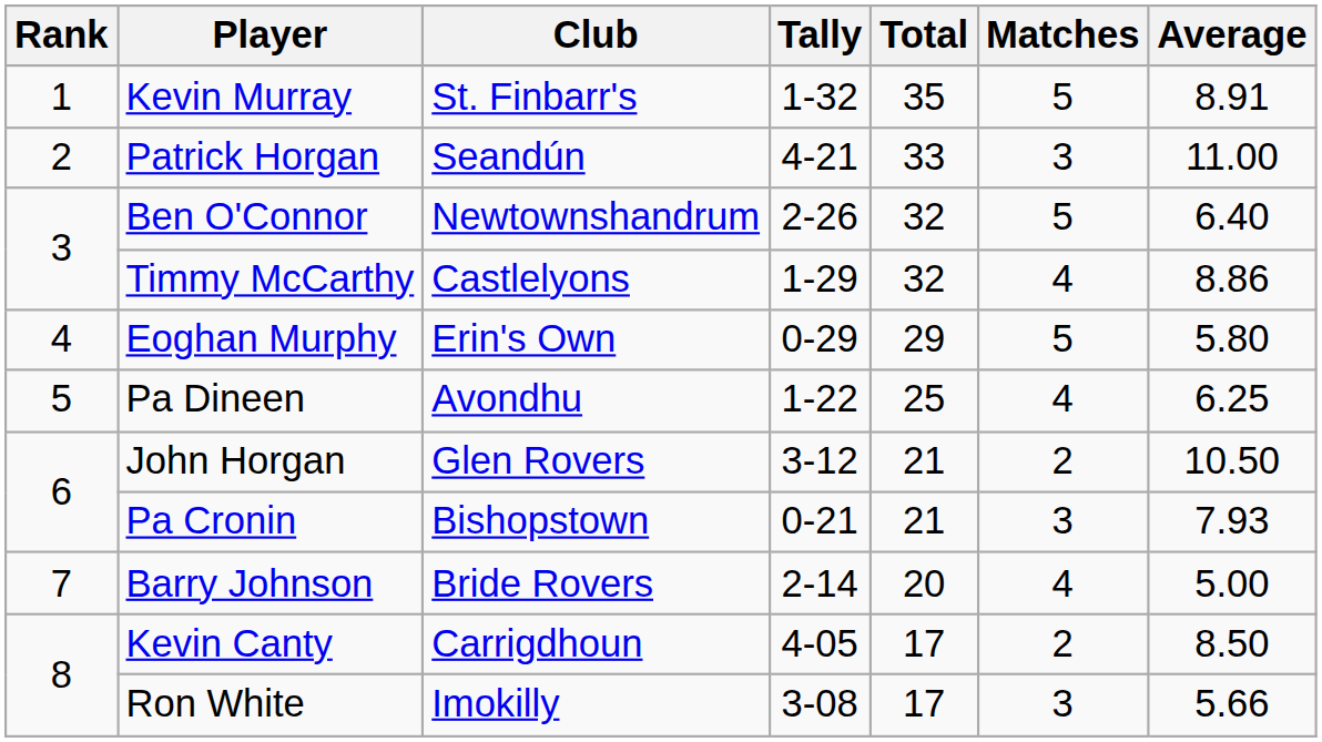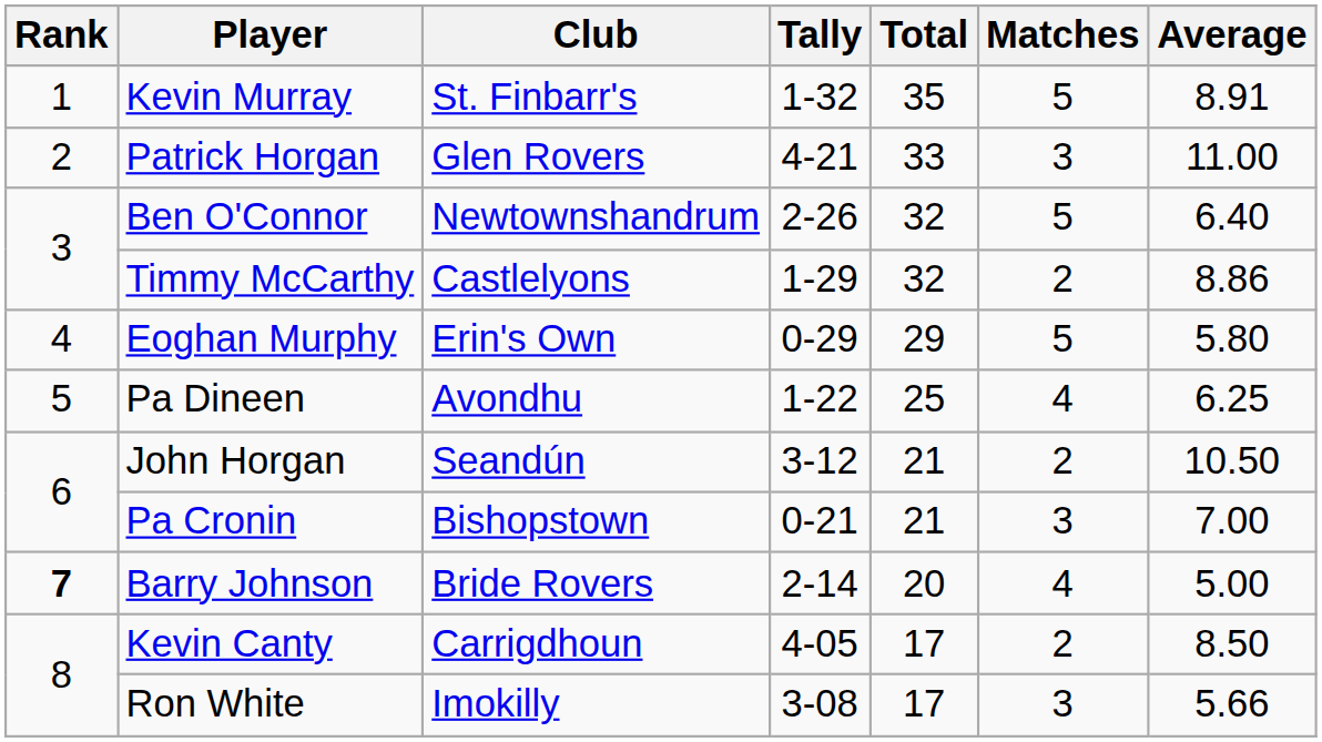 <table class="wikitable">
 <tr>
 <th>Rank</th>
 <th>Player</th>
 <th>Club</th>
 <th>Tally</th>
 <th>Total</th>
 <th>Matches</th>
 <th>Average</th>
 </tr>
 <tr>
 <td rowspan=1 align=center>1</td>
 <td><a href='#'>Kevin Murray</a></td>
 <td><a href='#'>St. Finbarr's</a></td>
 <td align=center>1-32</td>
 <td align=center>35</td>
 <td align=center>5</td>
 <td align=center>8.91</td>
 </tr>
 <tr>
 <td rowspan=1 align=center>2</td>
 <td><a href='#'>Patrick Horgan</a></td>
-<td><a href='#'>Seandún</a></td>
+<td><a href='#'>Glen Rovers</a></td>
 <td align=center>4-21</td>
 <td align=center>33</td>
 <td align=center>3</td>
 <td align=center>11.00</td>
 </tr>
 <tr>
 <td rowspan=2 align=center>3</td>
 <td><a href='#'>Ben O'Connor</a></td>
 <td><a href='#'>Newtownshandrum</a></td>
 <td align=center>2-26</td>
 <td align=center>32</td>
 <td align=center>5</td>
 <td align=center>6.40</td>
 </tr>
 <tr>
 <td><a href='#'>Timmy McCarthy</a></td>
 <td><a href='#'>Castlelyons</a></td>
 <td align=center>1-29</td>
 <td align=center>32</td>
-<td align=center>4</td>
+<td align=center>2</td>
 <td align=center>8.86</td>
 </tr>
 <tr>
 <td rowspan=1 align=center>4</td>
 <td><a href='#'>Eoghan Murphy</a></td>
 <td><a href='#'>Erin's Own</a></td>
 <td align=center>0-29</td>
 <td align=center>29</td>
 <td align=center>5</td>
 <td align=center>5.80</td>
 </tr>
 <tr>
 <td rowspan=1 align=center>5</td>
 <td>Pa Dineen</td>
 <td><a href='#'>Avondhu</a></td>
 <td align=center>1-22</td>
 <td align=center>25</td>
 <td align=center>4</td>
 <td align=center>6.25</td>
 </tr>
 <tr>
 <td rowspan=2 align=center>6</td>
 <td>John Horgan</td>
-<td><a href='#'>Glen Rovers</a></td>
+<td><a href='#'>Seandún</a></td>
 <td align=center>3-12</td>
 <td align=center>21</td>
 <td align=center>2</td>
 <td align=center>10.50</td>
 </tr>
 <tr>
 <td><a href='#'>Pa Cronin</a></td>
 <td><a href='#'>Bishopstown</a></td>
 <td align=center>0-21</td>
 <td align=center>21</td>
 <td align=center>3</td>
-<td align=center>7.93</td>
+<td align=center>7.00</td>
 </tr>
 <tr>
-<td rowspan=1 align=center>7</td>
+<td rowspan=1 align=center><strong>7</strong></td>
 <td><a href='#'>Barry Johnson</a></td>
 <td><a href='#'>Bride Rovers</a></td>
 <td align=center>2-14</td>
 <td align=center>20</td>
 <td align=center>4</td>
 <td align=center>5.00</td>
 </tr>
 <tr>
 <td rowspan=2 align=center>8</td>
 <td><a href='#'>Kevin Canty</a></td>
 <td><a href='#'>Carrigdhoun</a></td>
 <td align=center>4-05</td>
 <td align=center>17</td>
 <td align=center>2</td>
 <td align=center>8.50</td>
 </tr>
 <tr>
 <td>Ron White</td>
 <td><a href='#'>Imokilly</a></td>
 <td align=center>3-08</td>
 <td align=center>17</td>
 <td align=center>3</td>
 <td align=center>5.66</td>
 </tr>
 </table>
